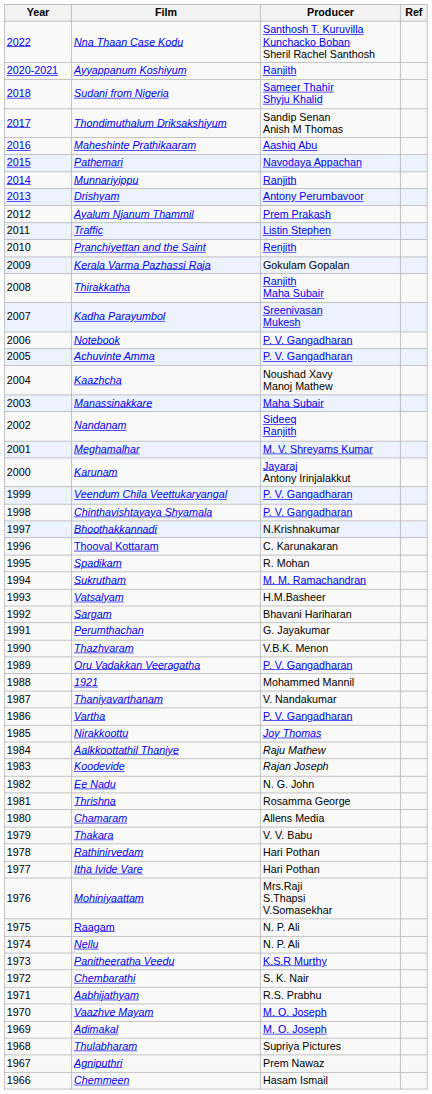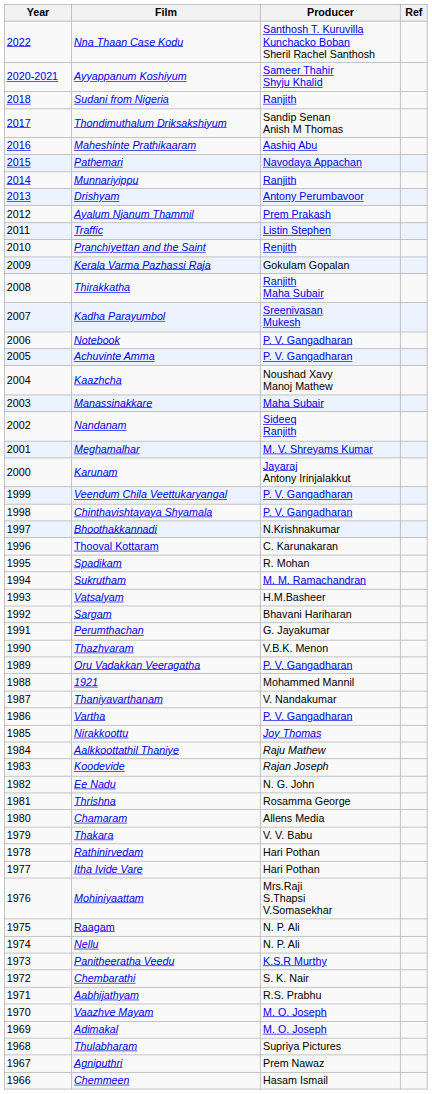 <table class="wikitable sortable" style="width:50%;">
 <tr style="background:#d1e4fd;">
 <th>Year</th>
 <th>Film</th>
 <th>Producer</th>
 <th>Ref</th>
 </tr>
 <tr>
 <td><a href='#'>2022</a></td>
 <td><em><a href='#'>Nna Thaan Case Kodu</a></em></td>
 <td><a href='#'>Santhosh T. Kuruvilla</a><br><a href='#'>Kunchacko Boban</a><br>Sheril Rachel Santhosh</td>
 <td></td>
 </tr>
 <tr>
 <td><a href='#'>2020-2021</a></td>
 <td><em><a href='#'>Ayyappanum Koshiyum</a></em></td>
-<td><a href='#'>Ranjith</a></td>
+<td><a href='#'>Sameer Thahir</a> <br> <a href='#'>Shyju Khalid</a></td>
 <td><br></td>
 </tr>
 <tr>
 <td><a href='#'>2018</a></td>
 <td><em><a href='#'>Sudani from Nigeria</a></em></td>
-<td><a href='#'>Sameer Thahir</a> <br> <a href='#'>Shyju Khalid</a></td>
+<td><a href='#'>Ranjith</a></td>
 <td></td>
 </tr>
 <tr>
 <td><a href='#'>2017</a></td>
 <td><em><a href='#'>Thondimuthalum Driksakshiyum</a></em></td>
 <td>Sandip Senan <br> Anish M Thomas</td>
 <td></td>
 </tr>
 <tr>
 <td><a href='#'>2016</a></td>
 <td><em><a href='#'>Maheshinte Prathikaaram</a></em></td>
 <td><a href='#'>Aashiq Abu</a></td>
 <td></td>
 </tr>
 <tr style="background:#edf3fe;">
 <td><a href='#'>2015</a></td>
 <td><em><a href='#'>Pathemari</a></em></td>
 <td><a href='#'>Navodaya Appachan</a></td>
 <td></td>
 </tr>
 <tr>
 <td><a href='#'>2014</a></td>
 <td><em><a href='#'>Munnariyippu</a></em></td>
 <td><a href='#'>Ranjith</a></td>
 <td></td>
 </tr>
 <tr style="background:#edf3fe;">
 <td><a href='#'>2013</a></td>
 <td><em><a href='#'>Drishyam</a></em></td>
 <td><a href='#'>Antony Perumbavoor</a></td>
 <td></td>
 </tr>
 <tr>
 <td>2012</td>
 <td><em><a href='#'>Ayalum Njanum Thammil</a></em></td>
 <td><a href='#'>Prem Prakash</a></td>
 <td></td>
 </tr>
 <tr style="background:#edf3fe;">
 <td>2011</td>
 <td><em><a href='#'>Traffic</a></em></td>
 <td><a href='#'>Listin Stephen</a></td>
 <td></td>
 </tr>
 <tr>
 <td>2010</td>
 <td><em><a href='#'>Pranchiyettan and the Saint</a></em></td>
 <td><a href='#'>Renjith</a></td>
 <td></td>
 </tr>
 <tr style="background:#edf3fe;">
 <td>2009</td>
 <td><em><a href='#'>Kerala Varma Pazhassi Raja</a></em></td>
 <td>Gokulam Gopalan</td>
 <td></td>
 </tr>
 <tr>
 <td>2008</td>
 <td><em><a href='#'>Thirakkatha</a></em></td>
 <td><a href='#'>Ranjith</a> <br> <a href='#'>Maha Subair</a></td>
 <td></td>
 </tr>
 <tr style="background:#edf3fe;">
 <td>2007</td>
 <td><em><a href='#'>Kadha Parayumbol</a></em></td>
 <td><a href='#'>Sreenivasan</a> <br> <a href='#'>Mukesh</a></td>
 <td></td>
 </tr>
 <tr>
 <td>2006</td>
 <td><em><a href='#'>Notebook</a></em></td>
 <td><a href='#'>P. V. Gangadharan</a></td>
 <td></td>
 </tr>
 <tr style="background:#edf3fe;">
 <td>2005</td>
 <td><em><a href='#'>Achuvinte Amma</a></em></td>
 <td><a href='#'>P. V. Gangadharan</a></td>
 <td></td>
 </tr>
 <tr>
 <td>2004</td>
 <td><em><a href='#'>Kaazhcha</a></em></td>
 <td>Noushad Xavy <br> Manoj Mathew</td>
 <td></td>
 </tr>
 <tr style="background:#edf3fe;">
 <td>2003</td>
 <td><em><a href='#'>Manassinakkare</a></em></td>
 <td><a href='#'>Maha Subair</a></td>
 <td></td>
 </tr>
 <tr>
 <td>2002</td>
 <td><em><a href='#'>Nandanam</a></em></td>
 <td><a href='#'>Sideeq</a> <br> <a href='#'>Ranjith</a></td>
 <td></td>
 </tr>
 <tr style="background:#edf3fe;">
 <td>2001</td>
 <td><em><a href='#'>Meghamalhar</a></em></td>
 <td><a href='#'>M. V. Shreyams Kumar</a></td>
 <td></td>
 </tr>
 <tr>
 <td>2000</td>
 <td><em><a href='#'>Karunam</a></em></td>
 <td><a href='#'>Jayaraj</a> <br> Antony Irinjalakkut</td>
 <td></td>
 </tr>
 <tr style="background:#edf3fe;">
 <td>1999</td>
 <td><em><a href='#'>Veendum Chila Veettukaryangal</a></em></td>
 <td><a href='#'>P. V. Gangadharan</a></td>
 <td></td>
 </tr>
 <tr>
 <td>1998</td>
 <td><em><a href='#'>Chinthavishtayaya Shyamala</a></em></td>
 <td><a href='#'>P. V. Gangadharan</a></td>
 <td></td>
 </tr>
 <tr style="background:#edf3fe;">
 <td>1997</td>
 <td><em><a href='#'>Bhoothakkannadi</a></em></td>
 <td>N.Krishnakumar</td>
 <td></td>
 </tr>
 <tr>
 <td>1996</td>
 <td><a href='#'>Thooval Kottaram</a></td>
 <td>C. Karunakaran</td>
 <td></td>
 </tr>
 <tr>
 <td>1995</td>
 <td><em><a href='#'>Spadikam</a></em></td>
 <td>R. Mohan</td>
 <td></td>
 </tr>
 <tr>
 <td>1994</td>
 <td><em><a href='#'>Sukrutham</a></em></td>
 <td><a href='#'>M. M. Ramachandran</a></td>
 <td></td>
 </tr>
 <tr>
 <td>1993</td>
 <td><em><a href='#'>Vatsalyam</a></em></td>
 <td>H.M.Basheer</td>
 <td></td>
 </tr>
 <tr>
 <td>1992</td>
 <td><em><a href='#'>Sargam</a></em></td>
 <td>Bhavani Hariharan</td>
 <td></td>
 </tr>
 <tr>
 <td>1991</td>
 <td><em><a href='#'>Perumthachan</a></em></td>
 <td>G. Jayakumar</td>
 <td></td>
 </tr>
 <tr>
 <td>1990</td>
 <td><em><a href='#'>Thazhvaram</a></em></td>
 <td>V.B.K. Menon</td>
 <td></td>
 </tr>
 <tr>
 <td>1989</td>
 <td><em><a href='#'>Oru Vadakkan Veeragatha</a></em></td>
 <td><a href='#'>P. V. Gangadharan</a></td>
 <td></td>
 </tr>
 <tr>
 <td>1988</td>
 <td><em><a href='#'>1921</a></em></td>
 <td>Mohammed Mannil</td>
 <td></td>
 </tr>
 <tr>
 <td>1987</td>
 <td><em><a href='#'>Thaniyavarthanam</a></em></td>
 <td>V. Nandakumar</td>
 <td></td>
 </tr>
 <tr>
 <td>1986</td>
 <td><em><a href='#'>Vartha</a></em></td>
 <td><a href='#'>P. V. Gangadharan</a></td>
 <td></td>
 </tr>
 <tr>
 <td>1985</td>
 <td><em><a href='#'>Nirakkoottu</a></em></td>
 <td><em><a href='#'>Joy Thomas</a></em></td>
 <td></td>
 </tr>
 <tr>
 <td>1984</td>
 <td><em><a href='#'>Aalkkoottathil Thaniye</a></em></td>
 <td><em>Raju Mathew</em></td>
 <td></td>
 </tr>
 <tr>
 <td>1983</td>
 <td><em><a href='#'>Koodevide</a></em></td>
 <td><em>Rajan Joseph</em></td>
 <td></td>
 </tr>
 <tr>
 <td>1982</td>
 <td><em><a href='#'>Ee Nadu</a></em></td>
 <td>N. G. John</td>
 <td></td>
 </tr>
 <tr>
 <td>1981</td>
 <td><em><a href='#'>Thrishna</a></em></td>
 <td>Rosamma George</td>
 <td></td>
 </tr>
 <tr>
 <td>1980</td>
 <td><em><a href='#'>Chamaram</a></em></td>
 <td>Allens Media</td>
 <td></td>
 </tr>
 <tr>
 <td>1979</td>
 <td><em><a href='#'>Thakara</a></em></td>
 <td>V. V. Babu</td>
 <td></td>
 </tr>
 <tr>
 <td>1978</td>
 <td><em><a href='#'>Rathinirvedam</a></em></td>
 <td>Hari Pothan</td>
 <td></td>
 </tr>
 <tr>
 <td>1977</td>
 <td><em><a href='#'>Itha Ivide Vare</a></em></td>
 <td>Hari Pothan</td>
 <td></td>
 </tr>
 <tr>
 <td>1976</td>
 <td><em><a href='#'>Mohiniyaattam</a></em></td>
 <td>Mrs.Raji <br> S.Thapsi <br> V.Somasekhar</td>
 <td></td>
 </tr>
 <tr>
 <td>1975</td>
 <td><a href='#'>Raagam</a></td>
 <td>N. P. Ali</td>
 <td></td>
 </tr>
 <tr>
 <td>1974</td>
 <td><em><a href='#'>Nellu</a></em></td>
 <td>N. P. Ali</td>
 <td></td>
 </tr>
 <tr>
 <td>1973</td>
 <td><em><a href='#'>Panitheeratha Veedu</a></em></td>
 <td><a href='#'>K.S.R Murthy</a></td>
 <td></td>
 </tr>
 <tr>
 <td>1972</td>
 <td><em><a href='#'>Chembarathi</a></em></td>
 <td>S. K. Nair</td>
 <td></td>
 </tr>
 <tr>
 <td>1971</td>
 <td><em><a href='#'>Aabhijathyam</a></em></td>
 <td>R.S. Prabhu</td>
 <td></td>
 </tr>
 <tr>
 <td>1970</td>
 <td><em><a href='#'>Vaazhve Mayam</a></em></td>
 <td><a href='#'>M. O. Joseph</a></td>
 <td></td>
 </tr>
 <tr>
 <td>1969</td>
 <td><em><a href='#'>Adimakal</a></em></td>
 <td><a href='#'>M. O. Joseph</a></td>
 <td></td>
 </tr>
 <tr>
 <td>1968</td>
 <td><em><a href='#'>Thulabharam</a></em></td>
 <td>Supriya Pictures</td>
 <td></td>
 </tr>
 <tr>
 <td>1967</td>
 <td><em><a href='#'>Agniputhri</a></em></td>
 <td>Prem Nawaz</td>
 <td></td>
 </tr>
 <tr>
 <td>1966</td>
 <td><em><a href='#'>Chemmeen</a></em></td>
 <td>Hasam Ismail</td>
 <td></td>
 </tr>
 </table>
